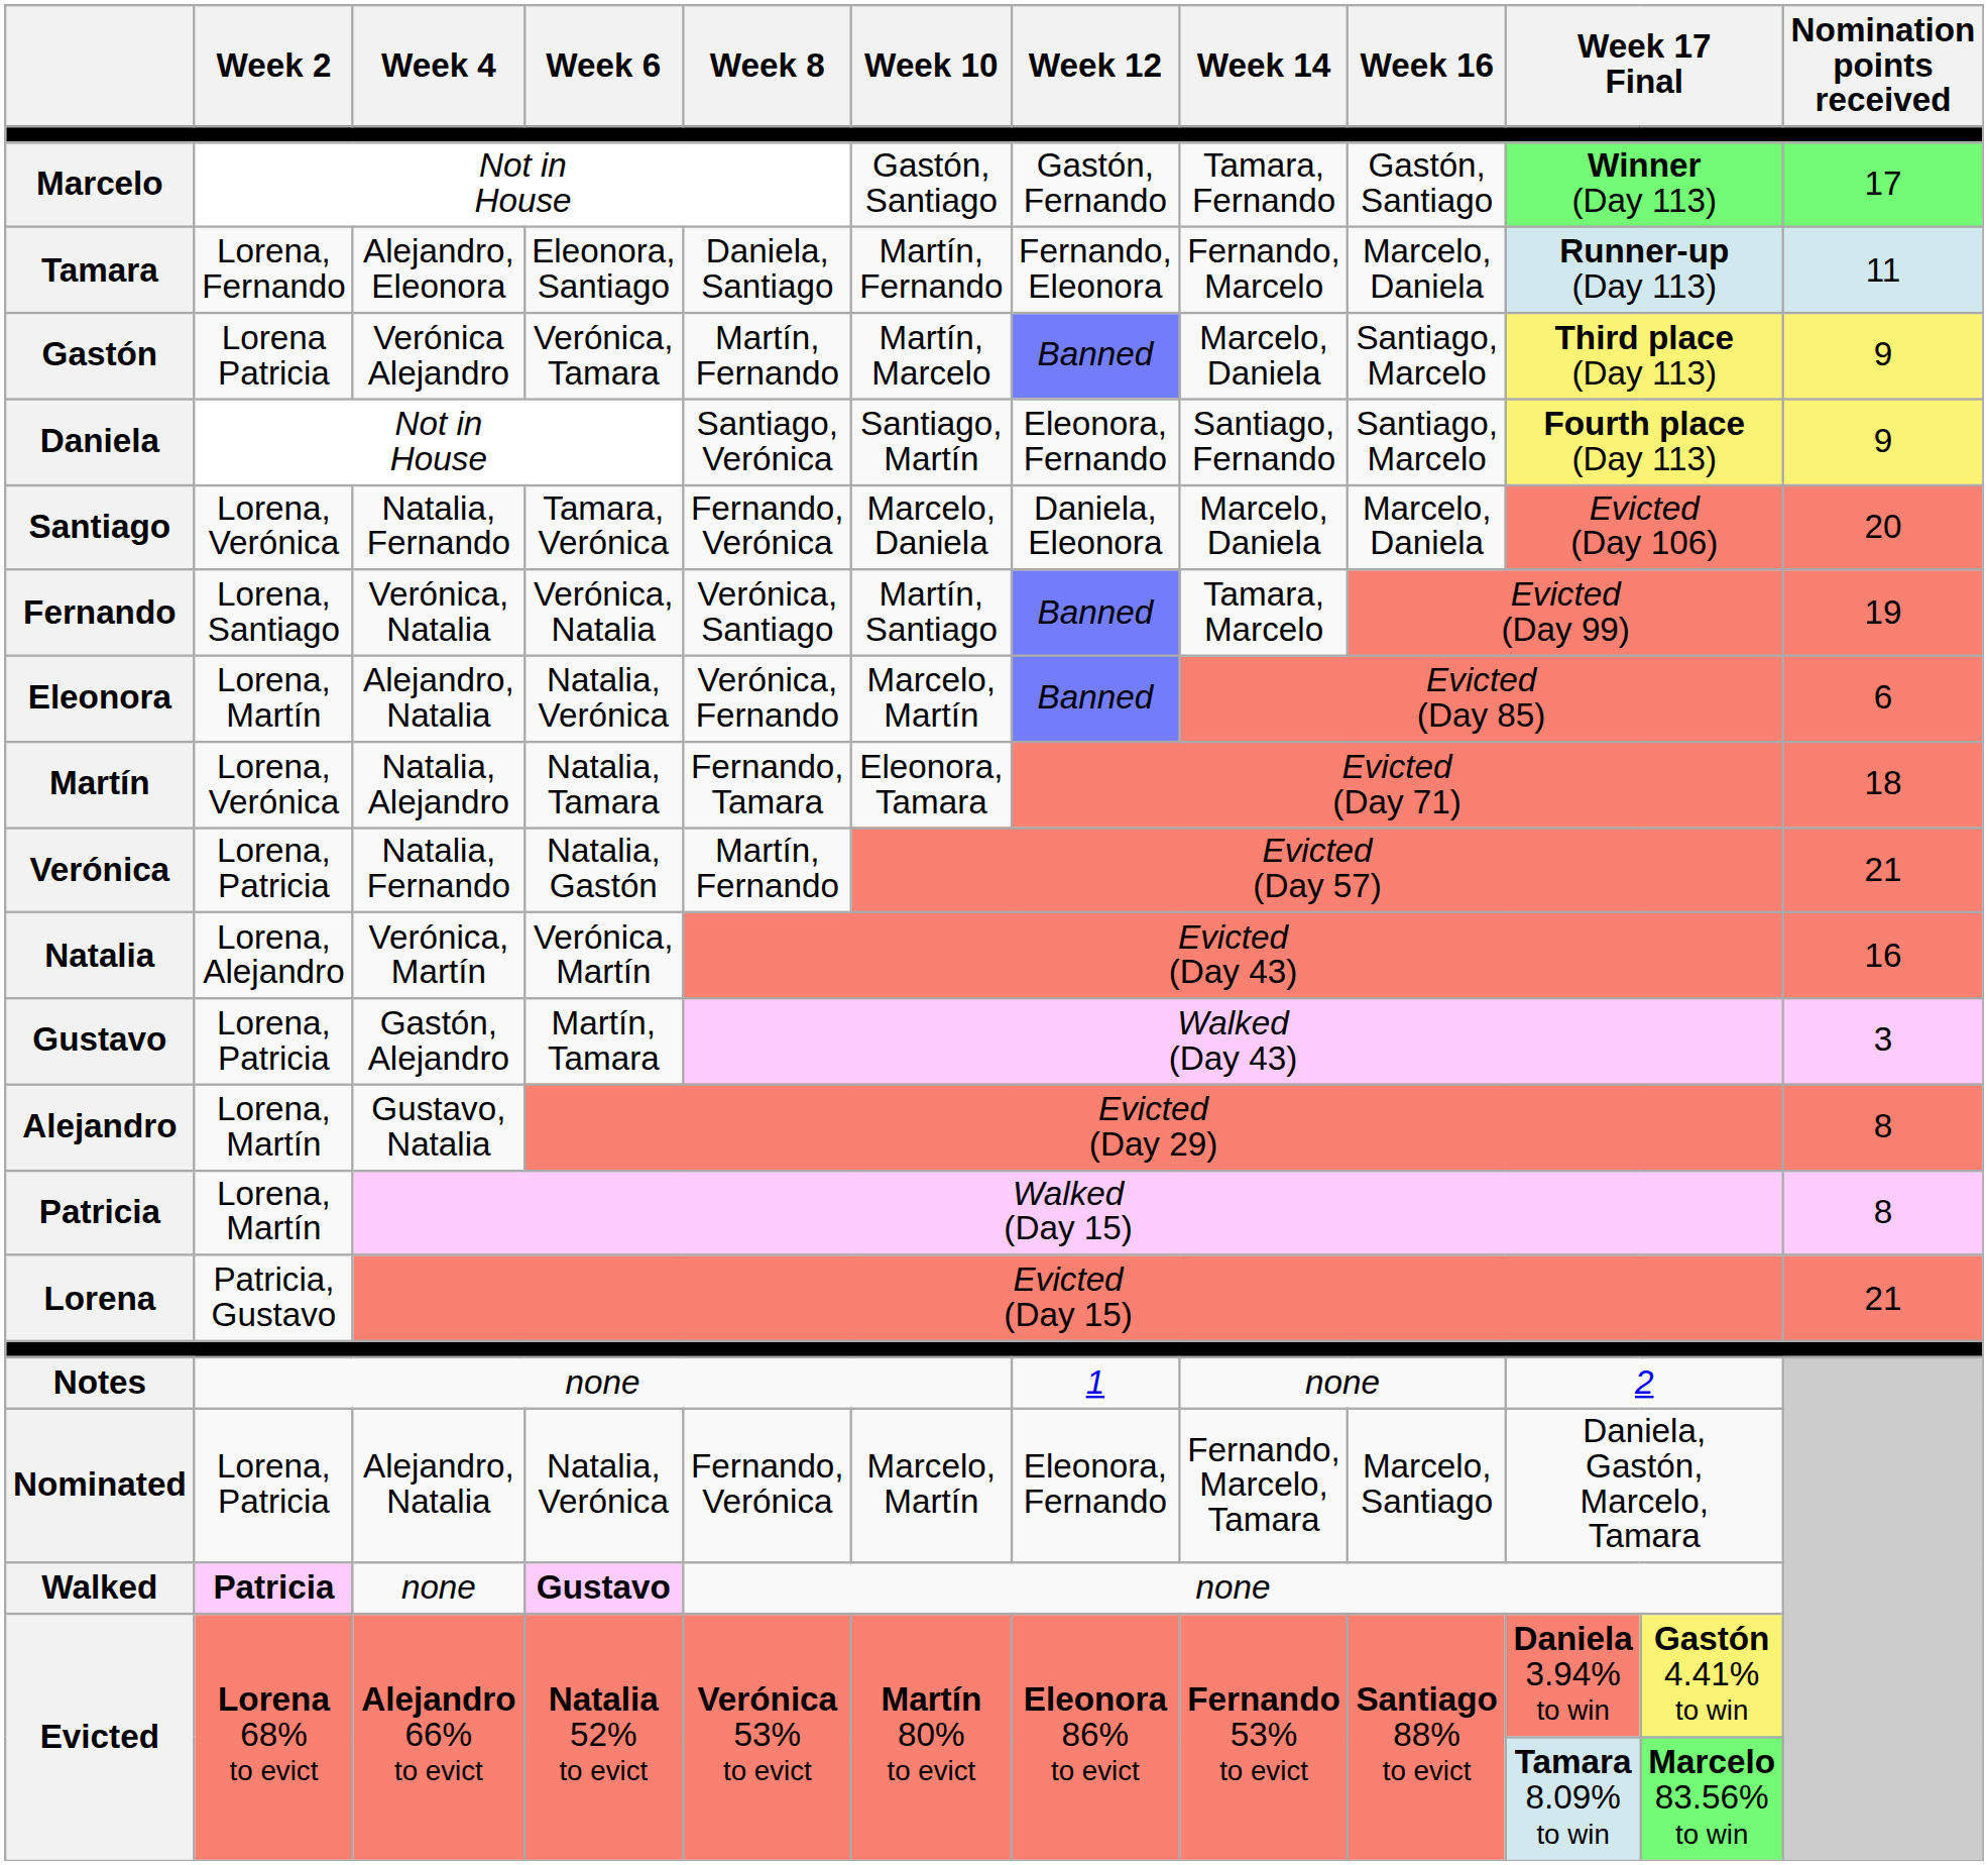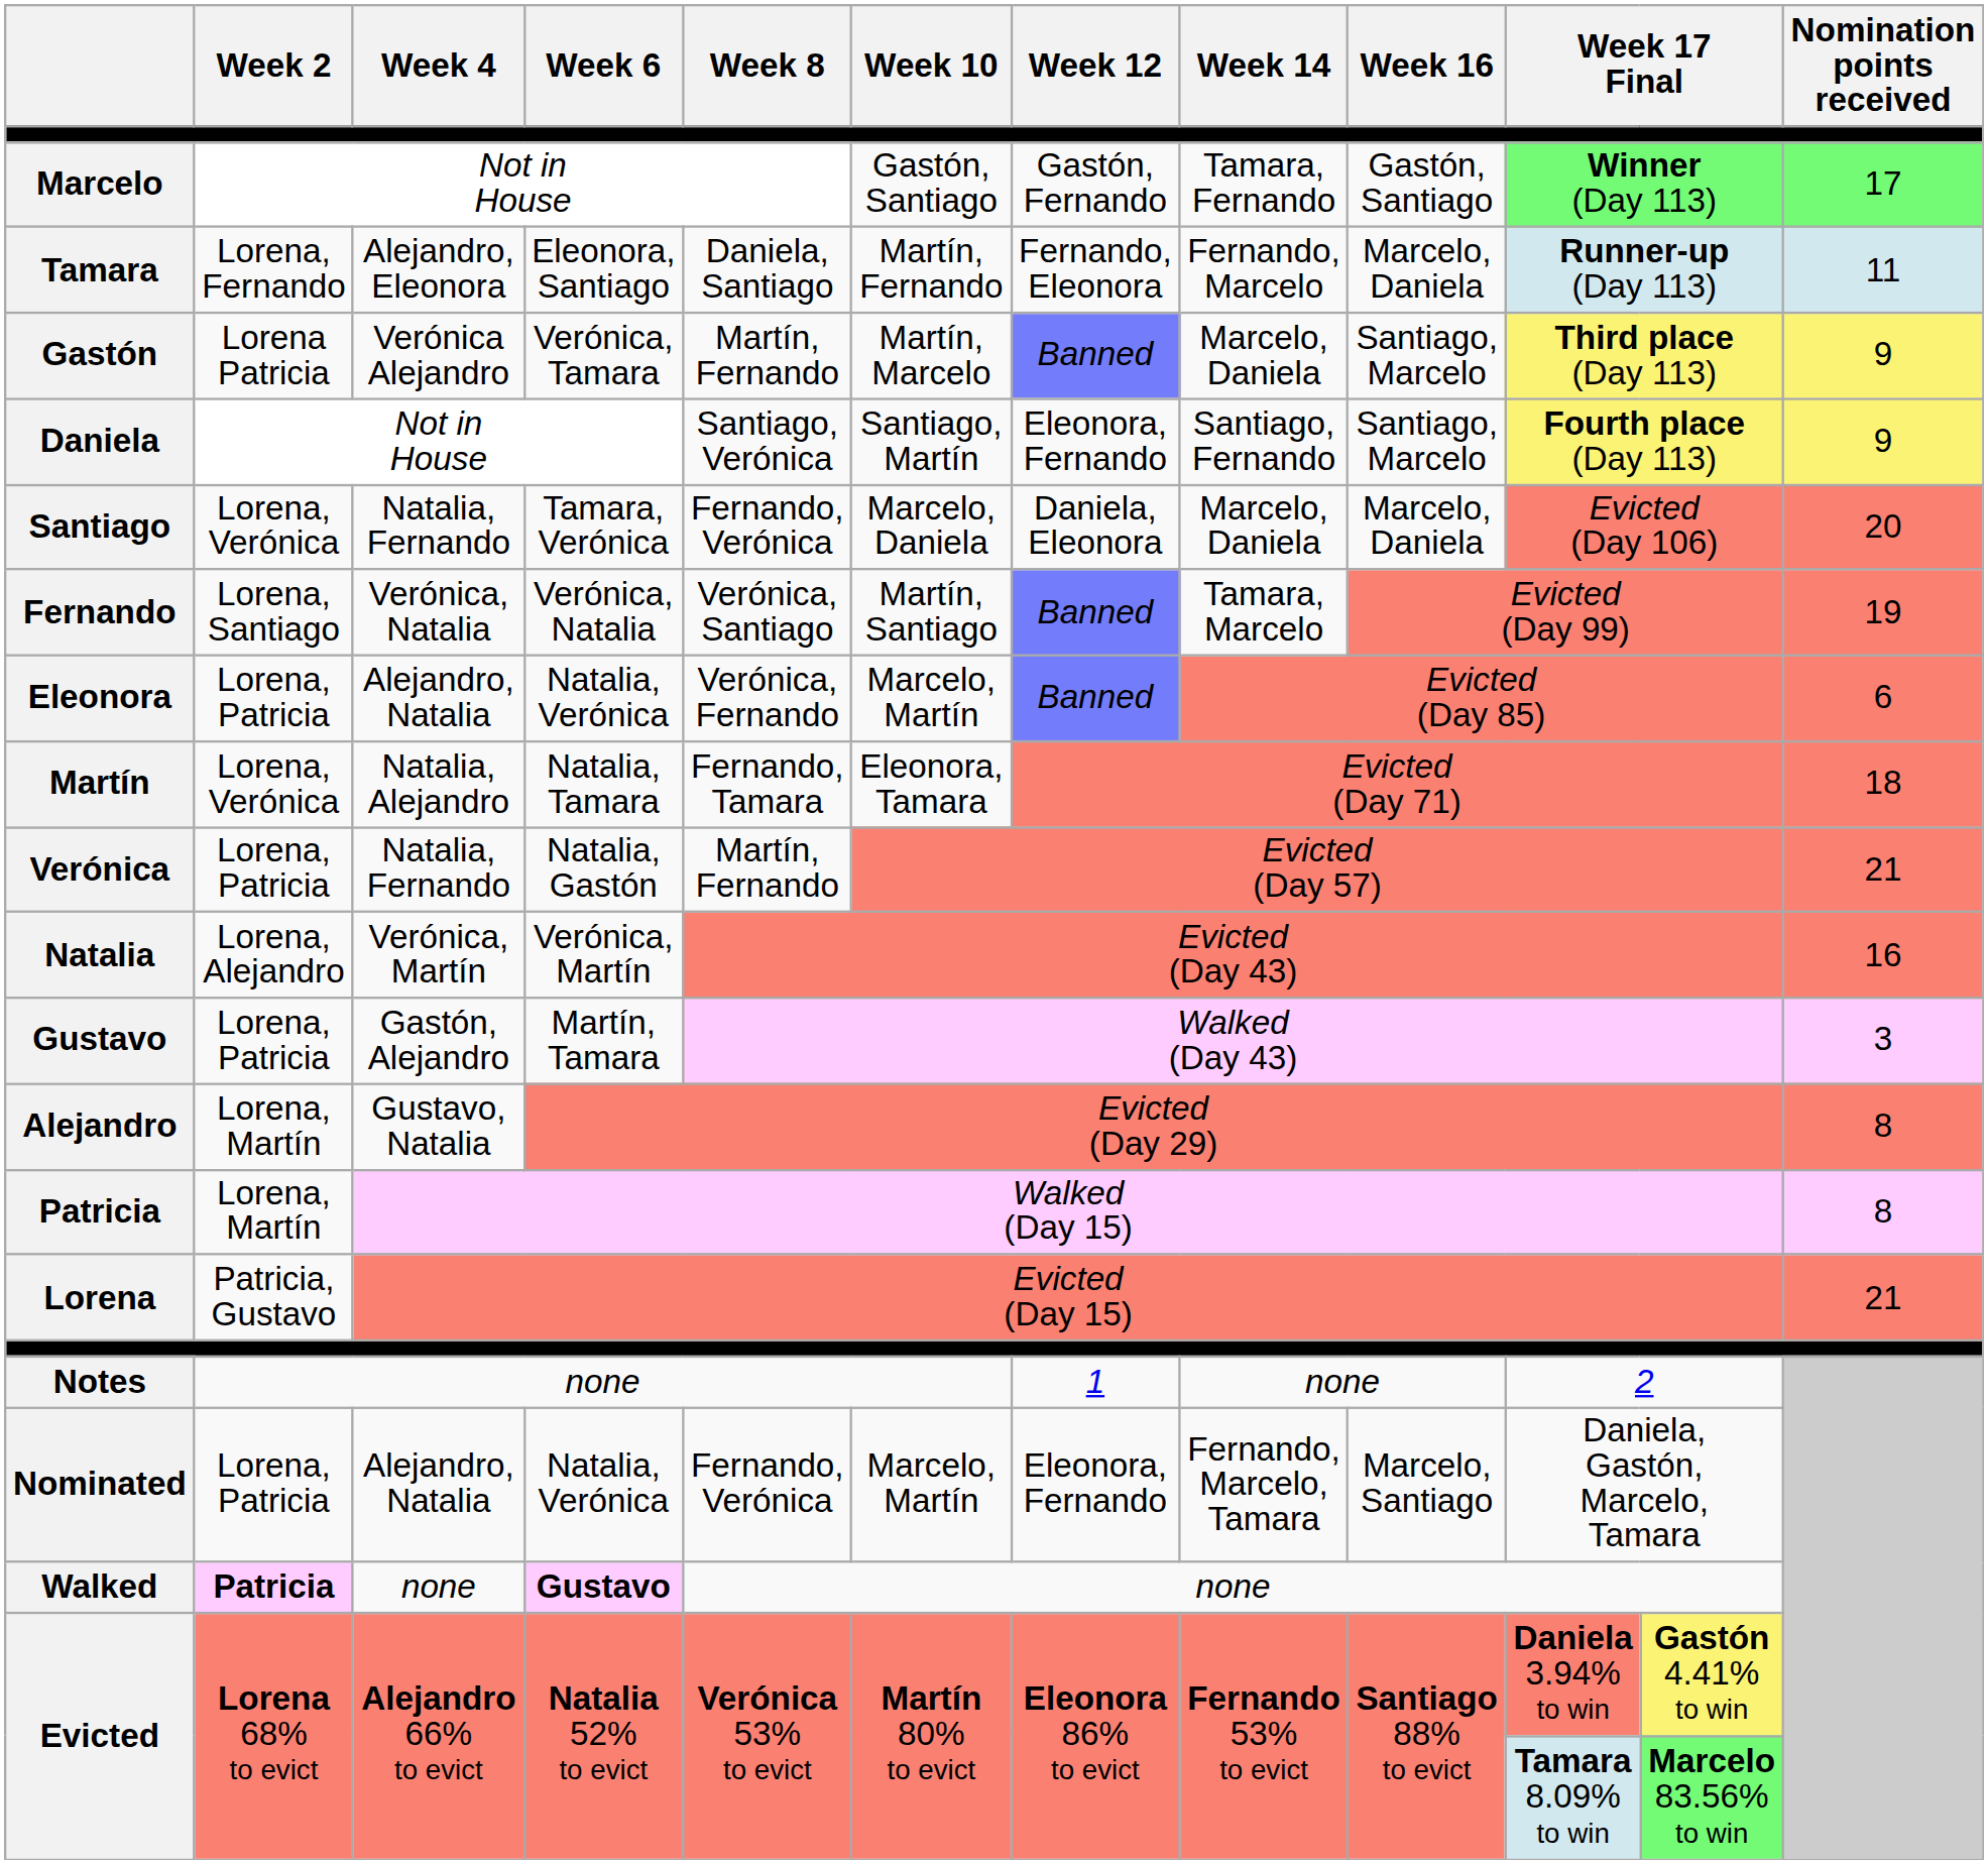 <table class="wikitable" style="text-align:center; font-size:90%; width:100%; line-height:15px;">
 <tr>
 <th style="width:10%"></th>
 <th style="width:10%">Week 2</th>
 <th style="width:10%">Week 4</th>
 <th style="width:10%">Week 6</th>
 <th style="width:10%">Week 8</th>
 <th style="width:10%">Week 10</th>
 <th style="width:10%">Week 12</th>
 <th style="width:10%">Week 14</th>
 <th style="width:10%">Week 16</th>
 <th colspan="2" style="width:10%">Week 17<br>Final</th>
 <th style="width:1%">Nomination<br>points<br>received</th>
 </tr>
 <tr>
 <th style="background:#000" colspan="12"></th>
 </tr>
 <tr>
 <th>Marcelo</th>
 <td style="background:#FFFFFF" colspan="4"><em>Not in<br>House</em></td>
 <td>Gastón,<br>Santiago</td>
 <td>Gastón,<br>Fernando</td>
 <td>Tamara,<br>Fernando</td>
 <td>Gastón,<br>Santiago</td>
 <td style="background:#73FB76" colspan="2"><strong>Winner</strong><br>(Day 113)</td>
 <td style="background:#73FB76">17</td>
 </tr>
 <tr>
 <th>Tamara</th>
 <td>Lorena,<br>Fernando</td>
 <td>Alejandro,<br>Eleonora</td>
 <td>Eleonora,<br>Santiago</td>
 <td>Daniela,<br>Santiago</td>
 <td>Martín,<br>Fernando</td>
 <td>Fernando,<br>Eleonora</td>
 <td>Fernando,<br>Marcelo</td>
 <td>Marcelo,<br>Daniela</td>
 <td style="background:#D1E8EF" colspan="2"><strong>Runner-up</strong><br>(Day 113)</td>
 <td style="background:#D1E8EF">11</td>
 </tr>
 <tr>
 <th>Gastón</th>
 <td>Lorena<br>Patricia</td>
 <td>Verónica<br>Alejandro</td>
 <td>Verónica,<br>Tamara</td>
 <td>Martín,<br>Fernando</td>
 <td>Martín,<br>Marcelo</td>
 <td style="background:#737DFB"><em>Banned</em></td>
 <td>Marcelo,<br>Daniela</td>
 <td>Santiago,<br>Marcelo</td>
 <td style="background:#FBF373" colspan="2"><strong>Third place</strong><br>(Day 113)</td>
 <td style="background:#FBF373">9</td>
 </tr>
 <tr>
 <th>Daniela</th>
 <td style="background:#FFFFFF" colspan="3"><em>Not in<br>House</em></td>
 <td>Santiago,<br>Verónica</td>
 <td>Santiago,<br>Martín</td>
 <td>Eleonora,<br>Fernando</td>
 <td>Santiago,<br>Fernando</td>
 <td>Santiago,<br>Marcelo</td>
 <td style="background:#FBF373" colspan="2"><strong>Fourth place</strong><br>(Day 113)</td>
 <td style="background:#FBF373">9</td>
 </tr>
 <tr>
 <th>Santiago</th>
 <td>Lorena,<br>Verónica</td>
 <td>Natalia,<br>Fernando</td>
 <td>Tamara,<br>Verónica</td>
 <td>Fernando,<br>Verónica</td>
 <td>Marcelo,<br>Daniela</td>
 <td>Daniela,<br>Eleonora</td>
 <td>Marcelo,<br>Daniela</td>
 <td>Marcelo,<br>Daniela</td>
 <td style="background:#FA8072" colspan="2"><em>Evicted</em><br>(Day 106)</td>
 <td style="background:#FA8072">20</td>
 </tr>
 <tr>
 <th>Fernando</th>
 <td>Lorena,<br>Santiago</td>
 <td>Verónica,<br>Natalia</td>
 <td>Verónica,<br>Natalia</td>
 <td>Verónica,<br>Santiago</td>
 <td>Martín,<br>Santiago</td>
 <td style="background:#737DFB"><em>Banned</em></td>
 <td>Tamara,<br>Marcelo</td>
 <td style="background:#FA8072" colspan="3"><em>Evicted</em><br>(Day 99)</td>
 <td style="background:#FA8072">19</td>
 </tr>
 <tr>
 <th>Eleonora</th>
-<td>Lorena,<br>Martín</td>
+<td>Lorena,<br>Patricia</td>
 <td>Alejandro,<br>Natalia</td>
 <td>Natalia,<br>Verónica</td>
 <td>Verónica,<br>Fernando</td>
 <td>Marcelo,<br>Martín</td>
 <td style="background:#737DFB"><em>Banned</em></td>
 <td style="background:#FA8072" colspan="4"><em>Evicted</em><br>(Day 85)</td>
 <td style="background:#FA8072">6</td>
 </tr>
 <tr>
 <th>Martín</th>
 <td>Lorena,<br>Verónica</td>
 <td>Natalia,<br>Alejandro</td>
 <td>Natalia,<br>Tamara</td>
 <td>Fernando,<br>Tamara</td>
 <td>Eleonora,<br>Tamara</td>
 <td style="background:#FA8072" colspan="5"><em>Evicted</em><br>(Day 71)</td>
 <td style="background:#FA8072">18</td>
 </tr>
 <tr>
 <th>Verónica</th>
 <td>Lorena,<br>Patricia</td>
 <td>Natalia,<br>Fernando</td>
 <td>Natalia,<br>Gastón</td>
 <td>Martín,<br>Fernando</td>
 <td style="background:#FA8072" colspan="6"><em>Evicted</em><br>(Day 57)</td>
 <td style="background:#FA8072">21</td>
 </tr>
 <tr>
 <th>Natalia</th>
 <td>Lorena,<br>Alejandro</td>
 <td>Verónica,<br>Martín</td>
 <td>Verónica,<br>Martín</td>
 <td style="background:#FA8072" colspan="7"><em>Evicted</em><br>(Day 43)</td>
 <td style="background:#FA8072">16</td>
 </tr>
 <tr>
 <th>Gustavo</th>
 <td>Lorena,<br>Patricia</td>
 <td>Gastón,<br>Alejandro</td>
 <td>Martín,<br>Tamara</td>
 <td style="background:#ffccff" colspan="7"><em>Walked</em><br>(Day 43)</td>
 <td style="background:#ffccff">3</td>
 </tr>
 <tr>
 <th>Alejandro</th>
 <td>Lorena,<br>Martín</td>
 <td>Gustavo,<br>Natalia</td>
 <td style="background:#FA8072" colspan="8"><em>Evicted</em><br>(Day 29)</td>
 <td style="background:#FA8072">8</td>
 </tr>
 <tr>
 <th>Patricia</th>
 <td>Lorena,<br>Martín</td>
 <td style="background:#ffccff" colspan="9"><em>Walked</em><br>(Day 15)</td>
 <td style="background:#ffccff">8</td>
 </tr>
 <tr>
 <th>Lorena</th>
 <td>Patricia,<br>Gustavo</td>
 <td style="background:#FA8072" colspan="9"><em>Evicted</em><br>(Day 15)</td>
 <td style="background:#FA8072">21</td>
 </tr>
 <tr>
 <th style="background:#000" colspan="12"></th>
 </tr>
 <tr>
 <th>Notes</th>
 <td colspan="5"><em>none</em></td>
 <td><em><a href='#'>1</a></em></td>
 <td colspan="2"><em>none</em></td>
 <td colspan="2"><em><a href='#'>2</a></em></td>
 <td rowspan="5" style="background:#ccc"></td>
 </tr>
 <tr>
 <th>Nominated</th>
 <td>Lorena,<br>Patricia</td>
 <td>Alejandro,<br>Natalia</td>
 <td>Natalia,<br>Verónica</td>
 <td>Fernando,<br>Verónica</td>
 <td>Marcelo,<br>Martín</td>
 <td>Eleonora,<br>Fernando</td>
 <td>Fernando,<br>Marcelo,<br>Tamara</td>
 <td>Marcelo,<br>Santiago</td>
 <td colspan="2">Daniela,<br>Gastón,<br>Marcelo,<br>Tamara</td>
 </tr>
 <tr>
 <th>Walked</th>
 <td style="background:#FFCCFF"><strong>Patricia</strong></td>
 <td><em>none</em></td>
 <td style="background:#FFCCFF"><strong>Gustavo</strong></td>
 <td colspan="7"><em>none</em></td>
 </tr>
 <tr>
 <th rowspan="2">Evicted</th>
 <td style="background:#FA8072" rowspan="2"><strong>Lorena</strong><br>68%<br><small>to evict</small></td>
 <td style="background:#FA8072" rowspan="2"><strong>Alejandro</strong><br>66% <br><small>to evict</small></td>
 <td style="background:#FA8072" rowspan="2"><strong>Natalia</strong><br>52%<br><small>to evict</small></td>
 <td style="background:#FA8072" rowspan="2"><strong>Verónica</strong><br>53%<br><small>to evict</small></td>
 <td style="background:#FA8072" rowspan="2"><strong>Martín</strong><br>80%<br><small>to evict</small></td>
 <td style="background:#FA8072" rowspan="2"><strong>Eleonora</strong><br>86%<br><small>to evict</small></td>
 <td style="background:#FA8072" rowspan="2"><strong>Fernando</strong><br>53%<br><small>to evict</small></td>
 <td style="background:#FA8072" rowspan="2"><strong>Santiago</strong><br>88%<br><small>to evict</small></td>
 <td style="background:#FA8072"><strong>Daniela</strong><br>3.94%<br><small>to win</small></td>
 <td style="background:#FBF373"><strong>Gastón</strong><br>4.41%<br><small>to win</small></td>
 </tr>
 <tr>
 <td style="background:#D1E8EF"><strong>Tamara</strong><br>8.09%<br><small>to win</small></td>
 <td style="background:#73FB76"><strong>Marcelo</strong><br>83.56%<br><small>to win</small></td>
 </tr>
 </table>
